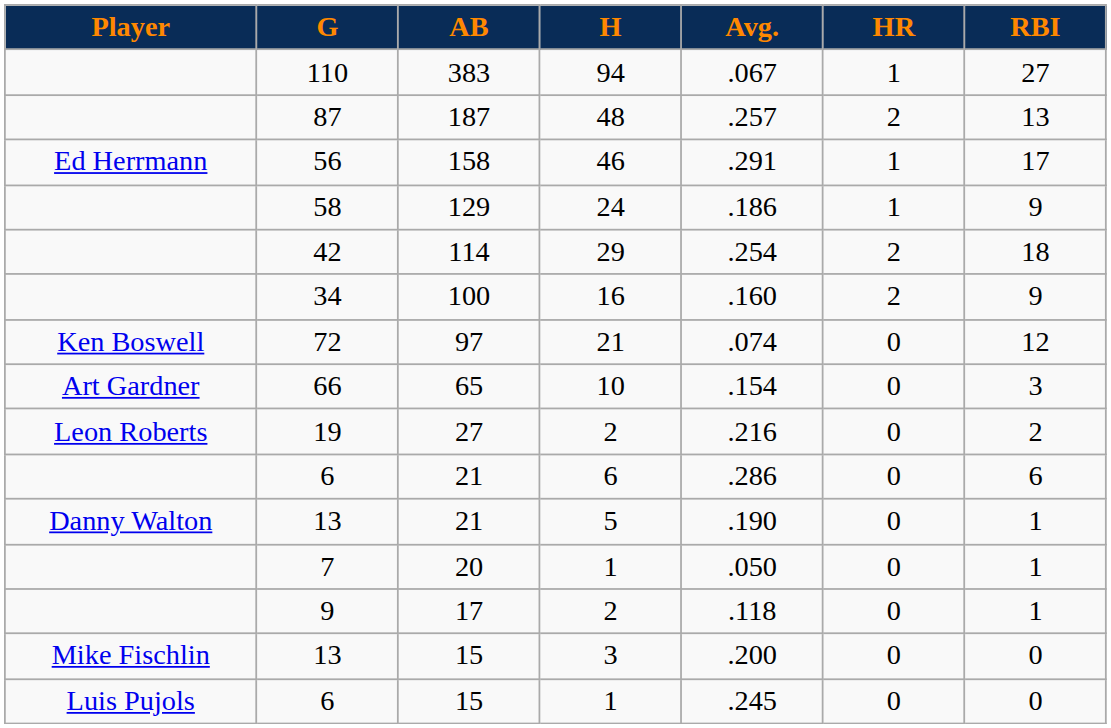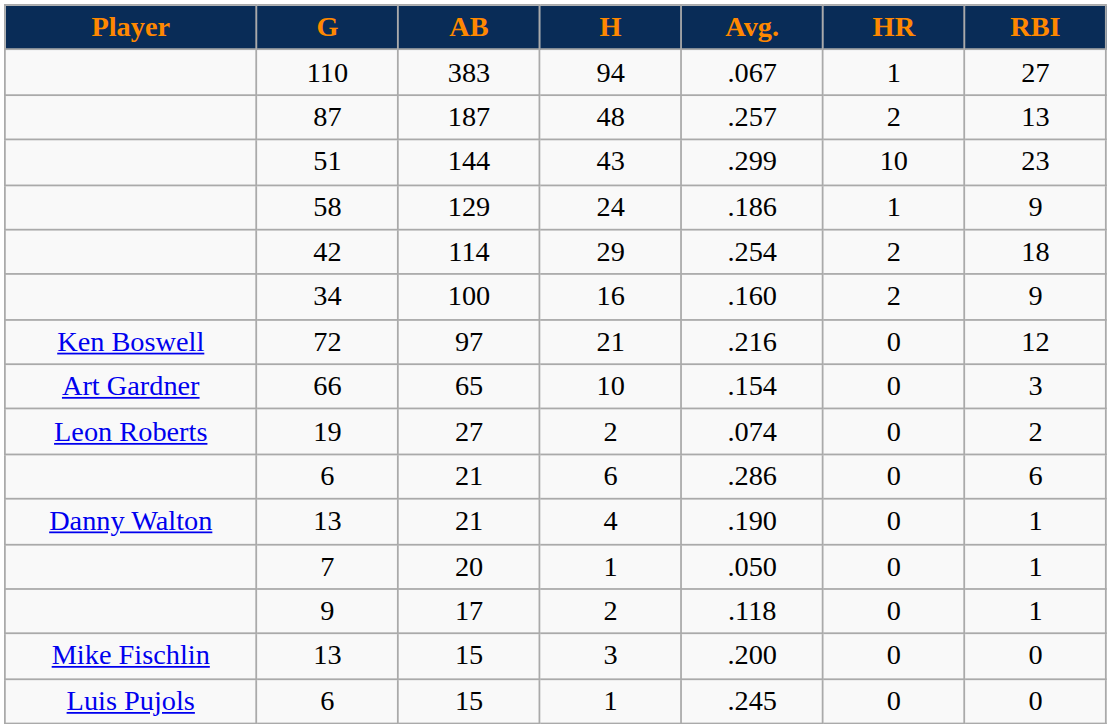 <table class="wikitable sortable">
 <tr>
 <th style="background:#092c57;color:#FF8800;" width="16%">Player</th>
 <th style="background:#092c57;color:#FF8800;" width="9%">G</th>
 <th style="background:#092c57;color:#FF8800;" width="9%">AB</th>
 <th style="background:#092c57;color:#FF8800;" width="9%">H</th>
 <th style="background:#092c57;color:#FF8800;" width="9%">Avg.</th>
 <th style="background:#092c57;color:#FF8800;" width="9%">HR</th>
 <th style="background:#092c57;color:#FF8800;" width="9%">RBI</th>
 </tr>
 <tr align="center">
 <td></td>
 <td>110</td>
 <td>383</td>
 <td>94</td>
 <td>.067</td>
 <td>1</td>
 <td>27</td>
 </tr>
 <tr align="center">
 <td></td>
 <td>87</td>
 <td>187</td>
 <td>48</td>
 <td>.257</td>
 <td>2</td>
 <td>13</td>
 </tr>
-<tr align="center">
-<td><a href='#'>Ed Herrmann</a></td>
-<td>56</td>
-<td>158</td>
-<td>46</td>
-<td>.291</td>
-<td>1</td>
-<td>17</td>
+<tr align=center>
+<td></td>
+<td>51</td>
+<td>144</td>
+<td>43</td>
+<td>.299</td>
+<td>10</td>
+<td>23</td>
 </tr>
 <tr align="center">
 <td></td>
 <td>58</td>
 <td>129</td>
 <td>24</td>
 <td>.186</td>
 <td>1</td>
 <td>9</td>
 </tr>
 <tr align="center">
 <td></td>
 <td>42</td>
 <td>114</td>
 <td>29</td>
 <td>.254</td>
 <td>2</td>
 <td>18</td>
 </tr>
 <tr align="center">
 <td></td>
 <td>34</td>
 <td>100</td>
 <td>16</td>
 <td>.160</td>
 <td>2</td>
 <td>9</td>
 </tr>
 <tr align="center">
 <td><a href='#'>Ken Boswell</a></td>
 <td>72</td>
 <td>97</td>
 <td>21</td>
-<td>.074</td>
+<td>.216</td>
 <td>0</td>
 <td>12</td>
 </tr>
 <tr align=center>
 <td><a href='#'>Art Gardner</a></td>
 <td>66</td>
 <td>65</td>
 <td>10</td>
 <td>.154</td>
 <td>0</td>
 <td>3</td>
 </tr>
 <tr align=center>
 <td><a href='#'>Leon Roberts</a></td>
 <td>19</td>
 <td>27</td>
 <td>2</td>
-<td>.216</td>
+<td>.074</td>
 <td>0</td>
 <td>2</td>
 </tr>
 <tr align=center>
 <td></td>
 <td>6</td>
 <td>21</td>
 <td>6</td>
 <td>.286</td>
 <td>0</td>
 <td>6</td>
 </tr>
 <tr align="center">
 <td><a href='#'>Danny Walton</a></td>
 <td>13</td>
 <td>21</td>
-<td>5</td>
+<td>4</td>
 <td>.190</td>
 <td>0</td>
 <td>1</td>
 </tr>
 <tr align=center>
 <td></td>
 <td>7</td>
 <td>20</td>
 <td>1</td>
 <td>.050</td>
 <td>0</td>
 <td>1</td>
 </tr>
 <tr align="center">
 <td></td>
 <td>9</td>
 <td>17</td>
 <td>2</td>
 <td>.118</td>
 <td>0</td>
 <td>1</td>
 </tr>
 <tr align="center">
 <td><a href='#'>Mike Fischlin</a></td>
 <td>13</td>
 <td>15</td>
 <td>3</td>
 <td>.200</td>
 <td>0</td>
 <td>0</td>
 </tr>
 <tr align=center>
 <td><a href='#'>Luis Pujols</a></td>
 <td>6</td>
 <td>15</td>
 <td>1</td>
 <td>.245</td>
 <td>0</td>
 <td>0</td>
 </tr>
 </table>
